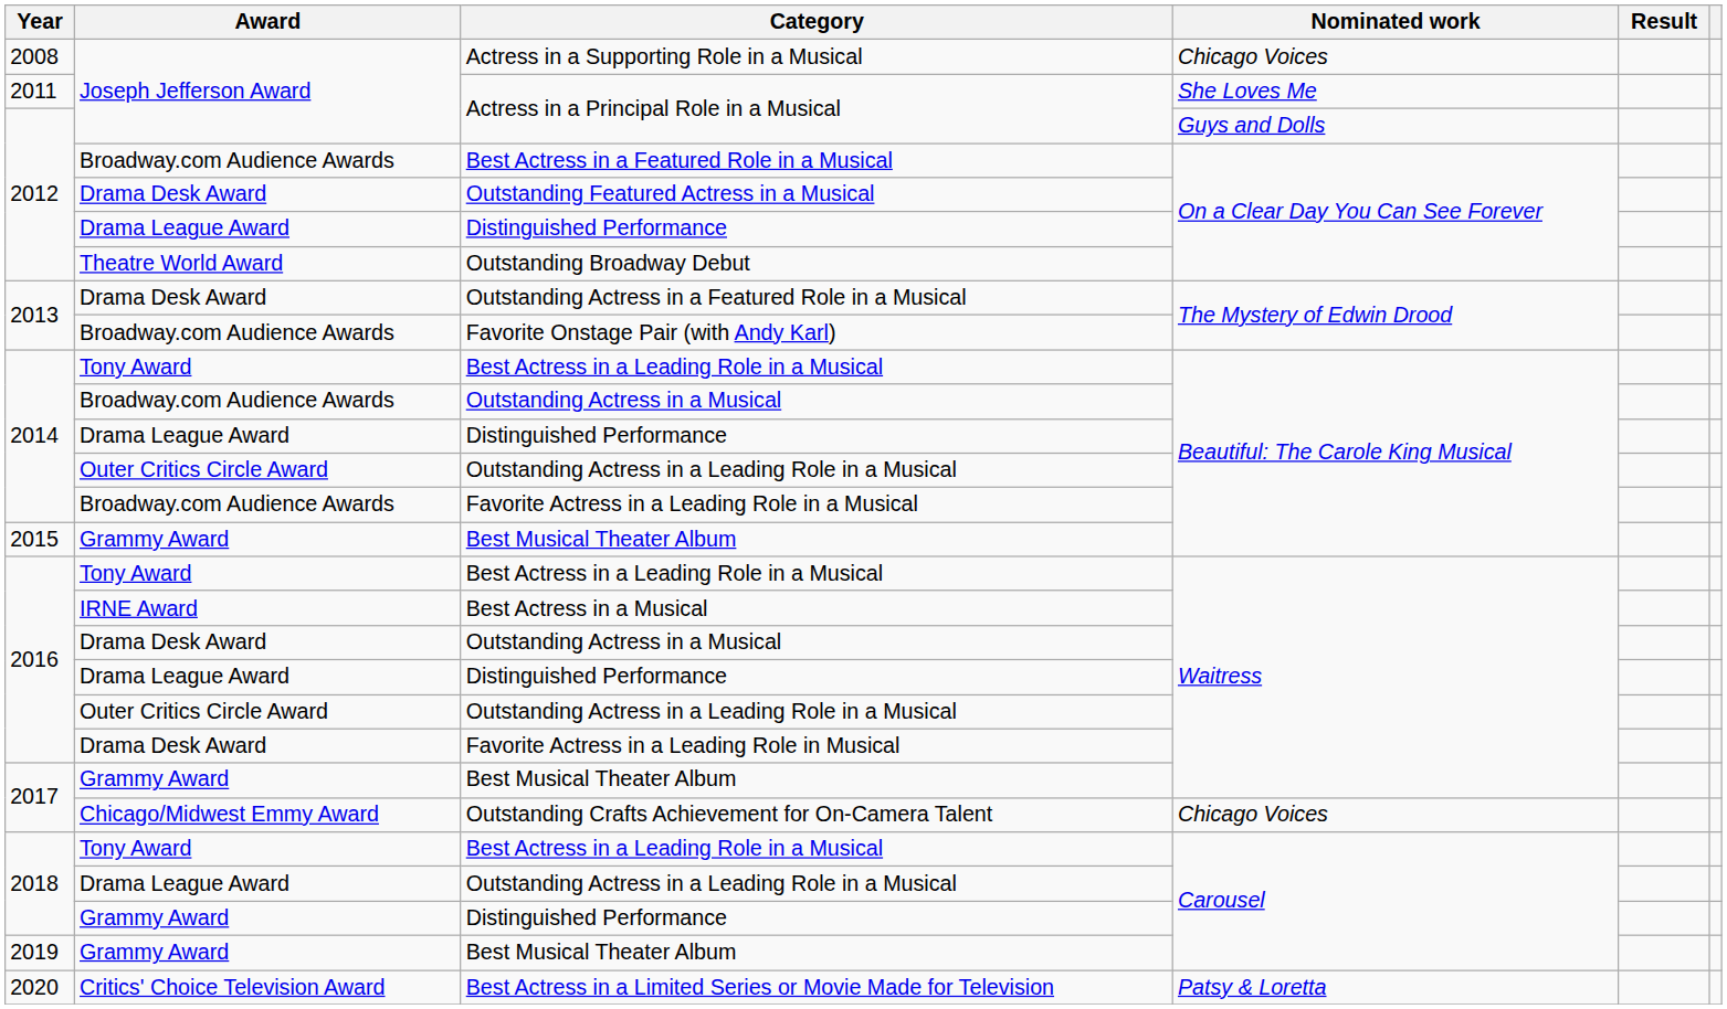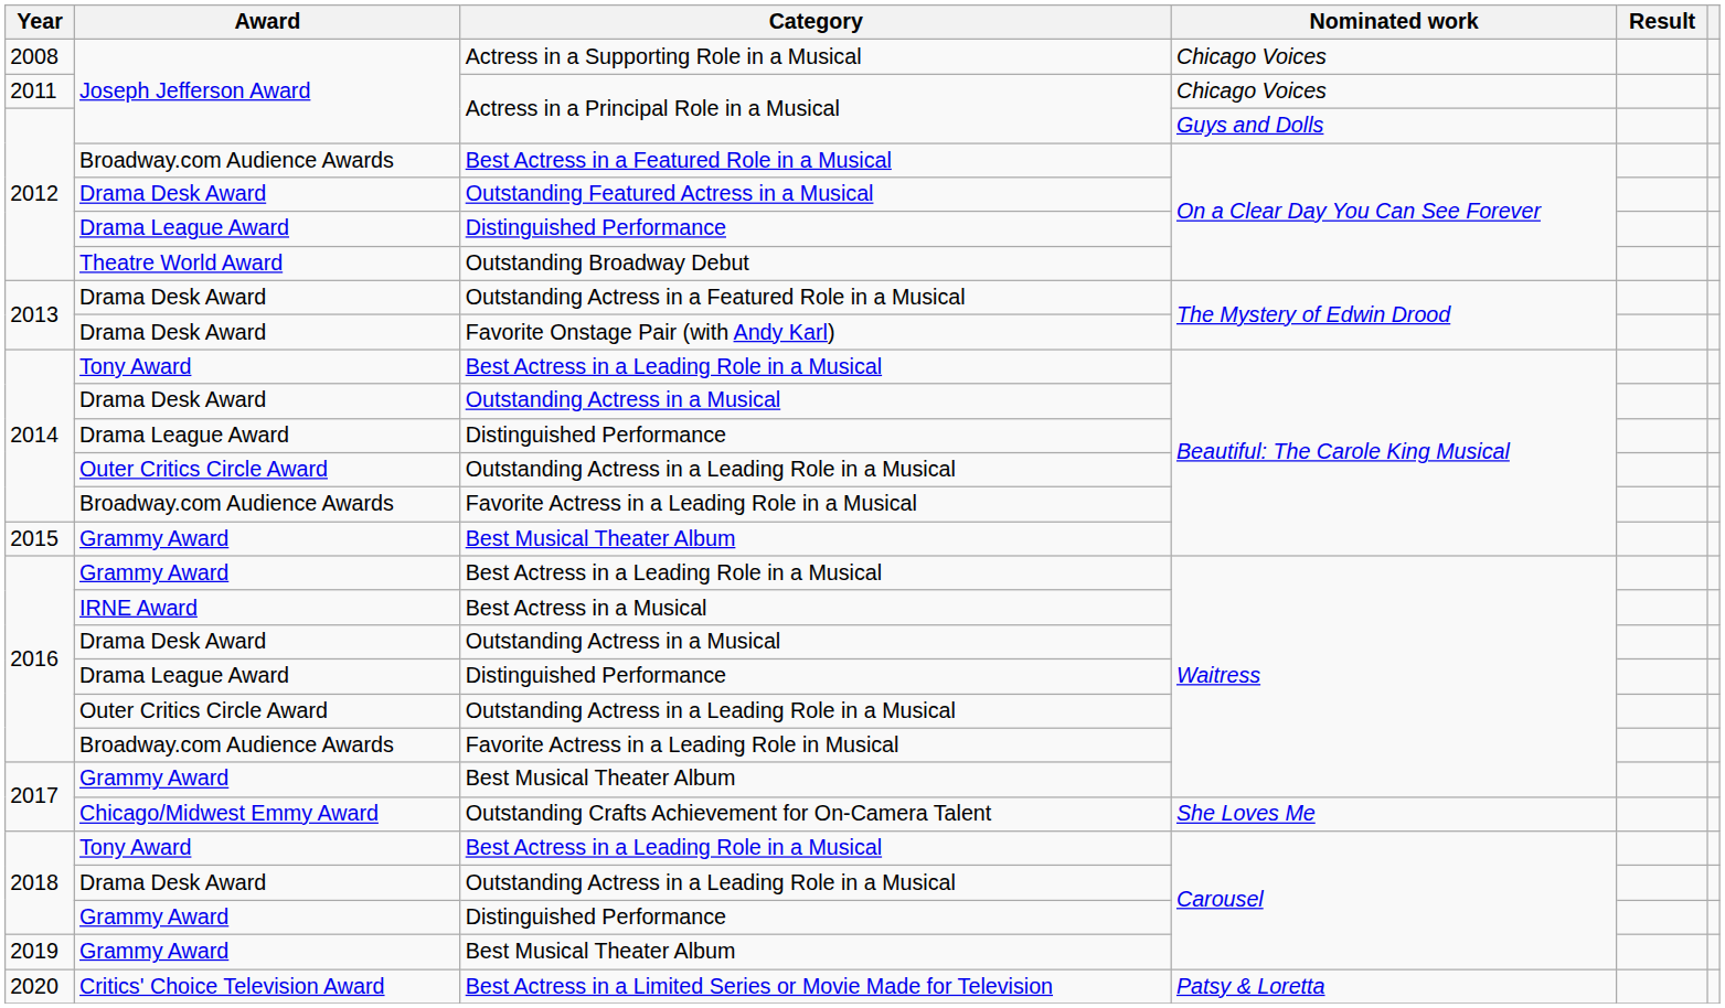 <table class="wikitable sortable" style="width:100%">
 <tr>
 <th>Year</th>
 <th>Award</th>
 <th>Category</th>
 <th>Nominated work</th>
 <th>Result</th>
 <th></th>
 </tr>
 <tr>
 <td>2008</td>
 <td rowspan=3><a href='#'>Joseph Jefferson Award</a></td>
 <td>Actress in a Supporting Role in a Musical</td>
 <td><em>Chicago Voices</em></td>
 <td></td>
 <td></td>
 </tr>
 <tr>
 <td>2011</td>
 <td rowspan=2>Actress in a Principal Role in a Musical</td>
-<td><em><a href='#'>She Loves Me</a></em></td>
+<td><em>Chicago Voices</em></td>
 <td></td>
 <td></td>
 </tr>
 <tr>
 <td rowspan=5>2012</td>
 <td><em><a href='#'>Guys and Dolls</a></em></td>
 <td></td>
 <td></td>
 </tr>
 <tr>
 <td>Broadway.com Audience Awards</td>
 <td><a href='#'>Best Actress in a Featured Role in a Musical</a></td>
 <td rowspan="4"><em><a href='#'>On a Clear Day You Can See Forever</a></em></td>
 <td></td>
 <td></td>
 </tr>
 <tr>
 <td><a href='#'>Drama Desk Award</a></td>
 <td><a href='#'>Outstanding Featured Actress in a Musical</a></td>
 <td></td>
 <td></td>
 </tr>
 <tr>
 <td><a href='#'>Drama League Award</a></td>
 <td><a href='#'>Distinguished Performance</a></td>
 <td></td>
 <td></td>
 </tr>
 <tr>
 <td><a href='#'>Theatre World Award</a></td>
 <td>Outstanding Broadway Debut</td>
 <td></td>
 <td></td>
 </tr>
 <tr>
 <td rowspan=2>2013</td>
 <td>Drama Desk Award</td>
 <td>Outstanding Actress in a Featured Role in a Musical</td>
 <td rowspan=2><em><a href='#'>The Mystery of Edwin Drood</a></em></td>
 <td></td>
 <td></td>
 </tr>
 <tr>
-<td>Broadway.com Audience Awards</td>
+<td>Drama Desk Award</td>
 <td>Favorite Onstage Pair (with <a href='#'>Andy Karl</a>)</td>
 <td></td>
 <td></td>
 </tr>
 <tr>
 <td rowspan="5">2014</td>
 <td><a href='#'>Tony Award</a></td>
 <td><a href='#'>Best Actress in a Leading Role in a Musical</a></td>
 <td rowspan="6"><em><a href='#'>Beautiful: The Carole King Musical</a></em></td>
 <td></td>
 <td></td>
 </tr>
 <tr>
-<td>Broadway.com Audience Awards</td>
+<td>Drama Desk Award</td>
 <td><a href='#'>Outstanding Actress in a Musical</a></td>
 <td></td>
 <td></td>
 </tr>
 <tr>
 <td>Drama League Award</td>
 <td>Distinguished Performance</td>
 <td></td>
 <td></td>
 </tr>
 <tr>
 <td><a href='#'>Outer Critics Circle Award</a></td>
 <td>Outstanding Actress in a Leading Role in a Musical</td>
 <td></td>
 <td></td>
 </tr>
 <tr>
 <td>Broadway.com Audience Awards</td>
 <td>Favorite Actress in a Leading Role in a Musical</td>
 <td></td>
 <td></td>
 </tr>
 <tr>
 <td>2015</td>
 <td><a href='#'>Grammy Award</a></td>
 <td><a href='#'>Best Musical Theater Album</a></td>
 <td></td>
 <td></td>
 </tr>
 <tr>
 <td rowspan="6">2016</td>
-<td><a href='#'>Tony Award</a></td>
+<td><a href='#'>Grammy Award</a></td>
 <td>Best Actress in a Leading Role in a Musical</td>
 <td rowspan="7"><em><a href='#'>Waitress</a></em></td>
 <td></td>
 <td></td>
 </tr>
 <tr>
 <td><a href='#'>IRNE Award</a></td>
 <td>Best Actress in a Musical</td>
 <td></td>
 <td></td>
 </tr>
 <tr>
 <td>Drama Desk Award</td>
 <td>Outstanding Actress in a Musical</td>
 <td></td>
 <td></td>
 </tr>
 <tr>
 <td>Drama League Award</td>
 <td>Distinguished Performance</td>
 <td></td>
 <td></td>
 </tr>
 <tr>
 <td>Outer Critics Circle Award</td>
 <td>Outstanding Actress in a Leading Role in a Musical</td>
 <td></td>
 <td></td>
 </tr>
 <tr>
-<td>Drama Desk Award</td>
+<td>Broadway.com Audience Awards</td>
 <td>Favorite Actress in a Leading Role in Musical</td>
 <td></td>
 <td></td>
 </tr>
 <tr>
 <td rowspan="2">2017</td>
 <td><a href='#'>Grammy Award</a></td>
 <td>Best Musical Theater Album</td>
 <td></td>
 <td></td>
 </tr>
 <tr>
 <td><a href='#'>Chicago/Midwest Emmy Award</a></td>
 <td>Outstanding Crafts Achievement for On-Camera Talent</td>
-<td><em>Chicago Voices</em></td>
+<td><em><a href='#'>She Loves Me</a></em></td>
 <td></td>
 <td></td>
 </tr>
 <tr>
 <td rowspan="3">2018</td>
 <td><a href='#'>Tony Award</a></td>
 <td><a href='#'>Best Actress in a Leading Role in a Musical</a></td>
 <td rowspan="4"><em><a href='#'>Carousel</a></em></td>
 <td></td>
 <td></td>
 </tr>
 <tr>
-<td>Drama League Award</td>
+<td>Drama Desk Award</td>
 <td>Outstanding Actress in a Leading Role in a Musical</td>
 <td></td>
 <td></td>
 </tr>
 <tr>
 <td><a href='#'>Grammy Award</a></td>
 <td>Distinguished Performance</td>
 <td></td>
 <td></td>
 </tr>
 <tr>
 <td>2019</td>
 <td><a href='#'>Grammy Award</a></td>
 <td>Best Musical Theater Album</td>
 <td></td>
 <td></td>
 </tr>
 <tr>
 <td>2020</td>
 <td><a href='#'>Critics' Choice Television Award</a></td>
 <td><a href='#'>Best Actress in a Limited Series or Movie Made for Television</a></td>
 <td><em><a href='#'>Patsy & Loretta</a></em></td>
 <td></td>
 <td></td>
 </tr>
 </table>
